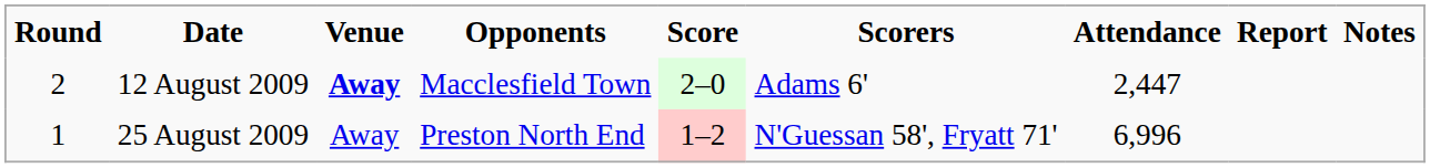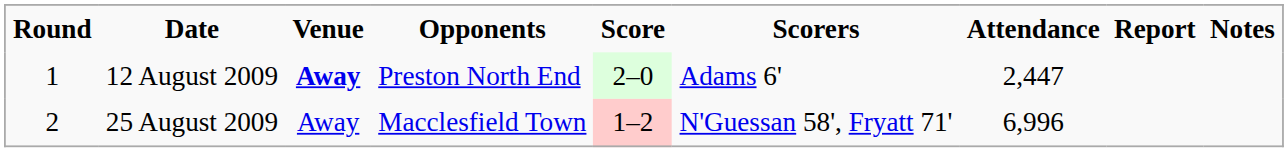 <table class= border="2" cellpadding="4" cellspacing="0" style="text-align:center; margin: 1em 1em 1em 0; background: #f9f9f9; border: 1px #aaa solid; border-collapse: collapse; font-size: 95%;">
 <tr>
 <th>Round</th>
 <th>Date</th>
 <th>Venue</th>
 <th>Opponents</th>
 <th>Score</th>
 <th>Scorers</th>
 <th>Attendance</th>
 <th>Report</th>
 <th>Notes</th>
 </tr>
 <tr>
-<td>2</td>
+<td>1</td>
 <td align=left>12 August 2009</td>
 <td><strong><a href='#'>Away</a></strong></td>
-<td align=left><a href='#'>Macclesfield Town</a></td>
+<td align=left><a href='#'>Preston North End</a></td>
 <td bgcolor="#ddffdd">2–0</td>
 <td align=left><a href='#'>Adams</a> 6'</td>
 <td>2,447</td>
 <td></td>
 <td></td>
 </tr>
 <tr>
-<td>1</td>
+<td>2</td>
 <td align=left>25 August 2009</td>
 <td><a href='#'>Away</a></td>
-<td align=left><a href='#'>Preston North End</a></td>
+<td align=left><a href='#'>Macclesfield Town</a></td>
 <td bgcolor="#FFCCCC">1–2</td>
 <td align=left><a href='#'>N'Guessan</a> 58', <a href='#'>Fryatt</a> 71'</td>
 <td>6,996</td>
 <td></td>
 <td></td>
 </tr>
 </table>
